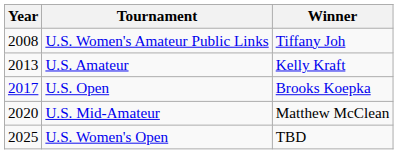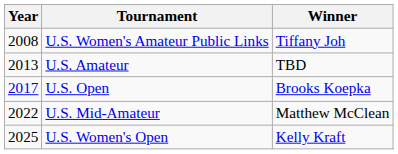 <table class="wikitable">
 <tr>
 <th>Year</th>
 <th>Tournament</th>
 <th>Winner</th>
 </tr>
 <tr>
 <td>2008</td>
 <td><a href='#'>U.S. Women's Amateur Public Links</a></td>
 <td><a href='#'>Tiffany Joh</a></td>
 </tr>
 <tr>
 <td>2013</td>
 <td><a href='#'>U.S. Amateur</a></td>
-<td><a href='#'>Kelly Kraft</a></td>
+<td>TBD</td>
 </tr>
 <tr>
 <td><a href='#'>2017</a></td>
 <td><a href='#'>U.S. Open</a></td>
 <td><a href='#'>Brooks Koepka</a></td>
 </tr>
 <tr>
-<td>2020</td>
+<td>2022</td>
 <td><a href='#'>U.S. Mid-Amateur</a></td>
 <td>Matthew McClean</td>
 </tr>
 <tr>
 <td>2025</td>
 <td><a href='#'>U.S. Women's Open</a></td>
-<td>TBD</td>
+<td><a href='#'>Kelly Kraft</a></td>
 </tr>
 </table>
